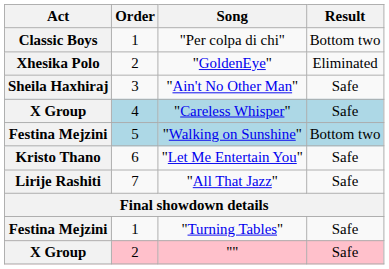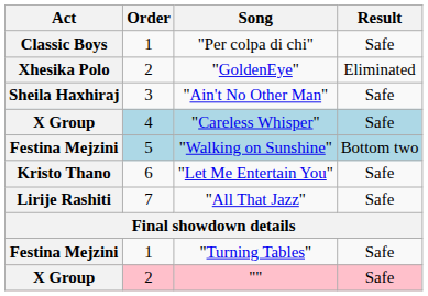 <table class="wikitable plainrowheaders" style="text-align:center;">
 <tr>
 <th scope="col">Act</th>
 <th scope="col">Order</th>
 <th scope="col">Song</th>
 <th scope="col">Result</th>
 </tr>
 <tr>
 <th scope="row">Classic Boys</th>
 <td>1</td>
 <td>"Per colpa di chi"</td>
-<td>Bottom two</td>
+<td>Safe</td>
 </tr>
 <tr>
 <th scope="row">Xhesika Polo</th>
 <td>2</td>
 <td>"<a href='#'>GoldenEye</a>"</td>
 <td>Eliminated</td>
 </tr>
 <tr>
 <th scope="row">Sheila Haxhiraj</th>
 <td>3</td>
 <td>"<a href='#'>Ain't No Other Man</a>"</td>
 <td>Safe</td>
 </tr>
 <tr style="background:lightblue;">
 <th scope="row">X Group</th>
 <td>4</td>
 <td>"<a href='#'>Careless Whisper</a>"</td>
 <td>Safe</td>
 </tr>
 <tr style="background:lightblue;">
 <th scope="row">Festina Mejzini</th>
 <td>5</td>
 <td>"<a href='#'>Walking on Sunshine</a>"</td>
 <td>Bottom two</td>
 </tr>
 <tr>
 <th scope="row">Kristo Thano</th>
 <td>6</td>
 <td>"<a href='#'>Let Me Entertain You</a>"</td>
 <td>Safe</td>
 </tr>
 <tr>
 <th scope="row">Lirije Rashiti</th>
 <td>7</td>
 <td>"<a href='#'>All That Jazz</a>"</td>
 <td>Safe</td>
 </tr>
 <tr>
 <th colspan="5">Final showdown details</th>
 </tr>
 <tr>
 <th scope="row">Festina Mejzini</th>
 <td>1</td>
 <td>"<a href='#'>Turning Tables</a>"</td>
 <td>Safe</td>
 </tr>
 <tr style="background:pink;">
 <th scope="row">X Group</th>
 <td>2</td>
 <td>""</td>
 <td>Safe</td>
 </tr>
 </table>
